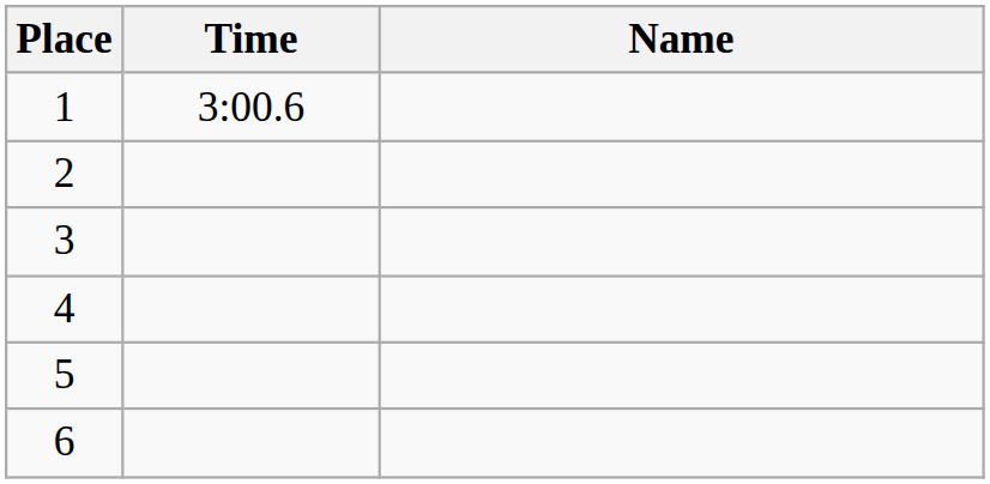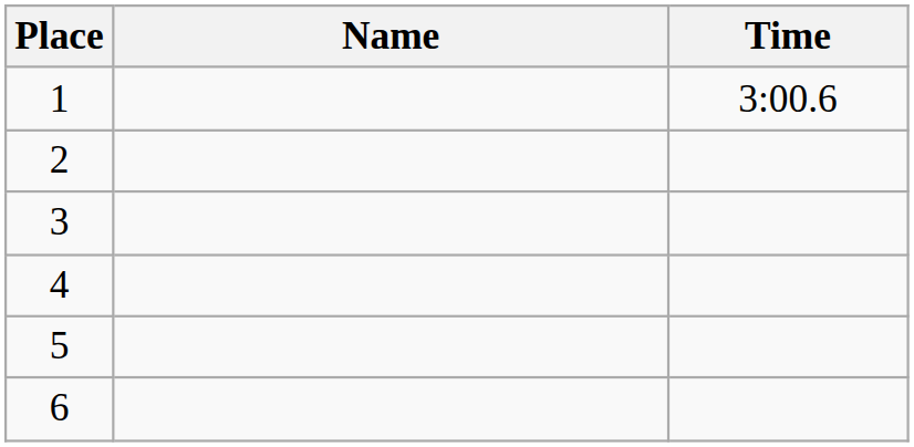 <table class=wikitable style="text-align:center">
 <tr>
 <th width=20>Place</th>
+<th width=220>Name</th>
 <th width=90>Time</th>
-<th width=220>Name</th>
 </tr>
 <tr>
 <td>1</td>
+<td align=left></td>
 <td>3:00.6</td>
-<td align=left></td>
 </tr>
 <tr>
 <td>2</td>
+<td align=left></td>
 <td></td>
-<td align=left></td>
 </tr>
 <tr>
 <td>3</td>
+<td align=left></td>
 <td></td>
-<td align=left></td>
 </tr>
 <tr>
 <td>4</td>
+<td align=left></td>
 <td></td>
-<td align=left></td>
 </tr>
 <tr>
 <td>5</td>
+<td align=left></td>
 <td></td>
-<td align=left></td>
 </tr>
 <tr>
 <td>6</td>
+<td align=left></td>
 <td></td>
-<td align=left></td>
 </tr>
 </table>
